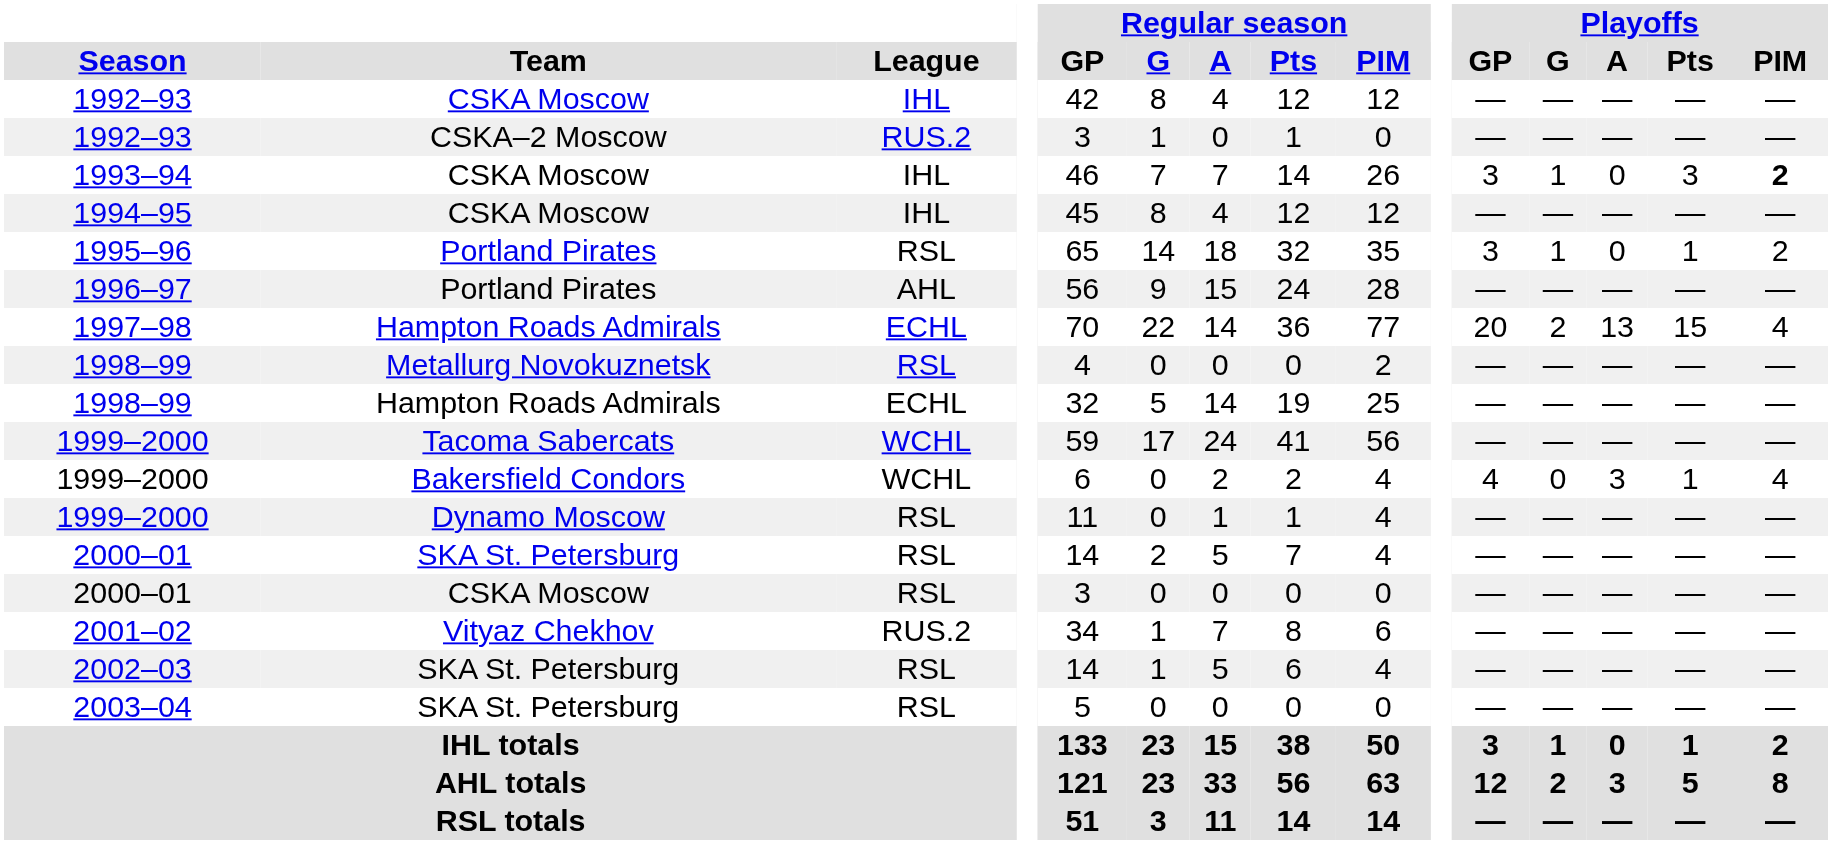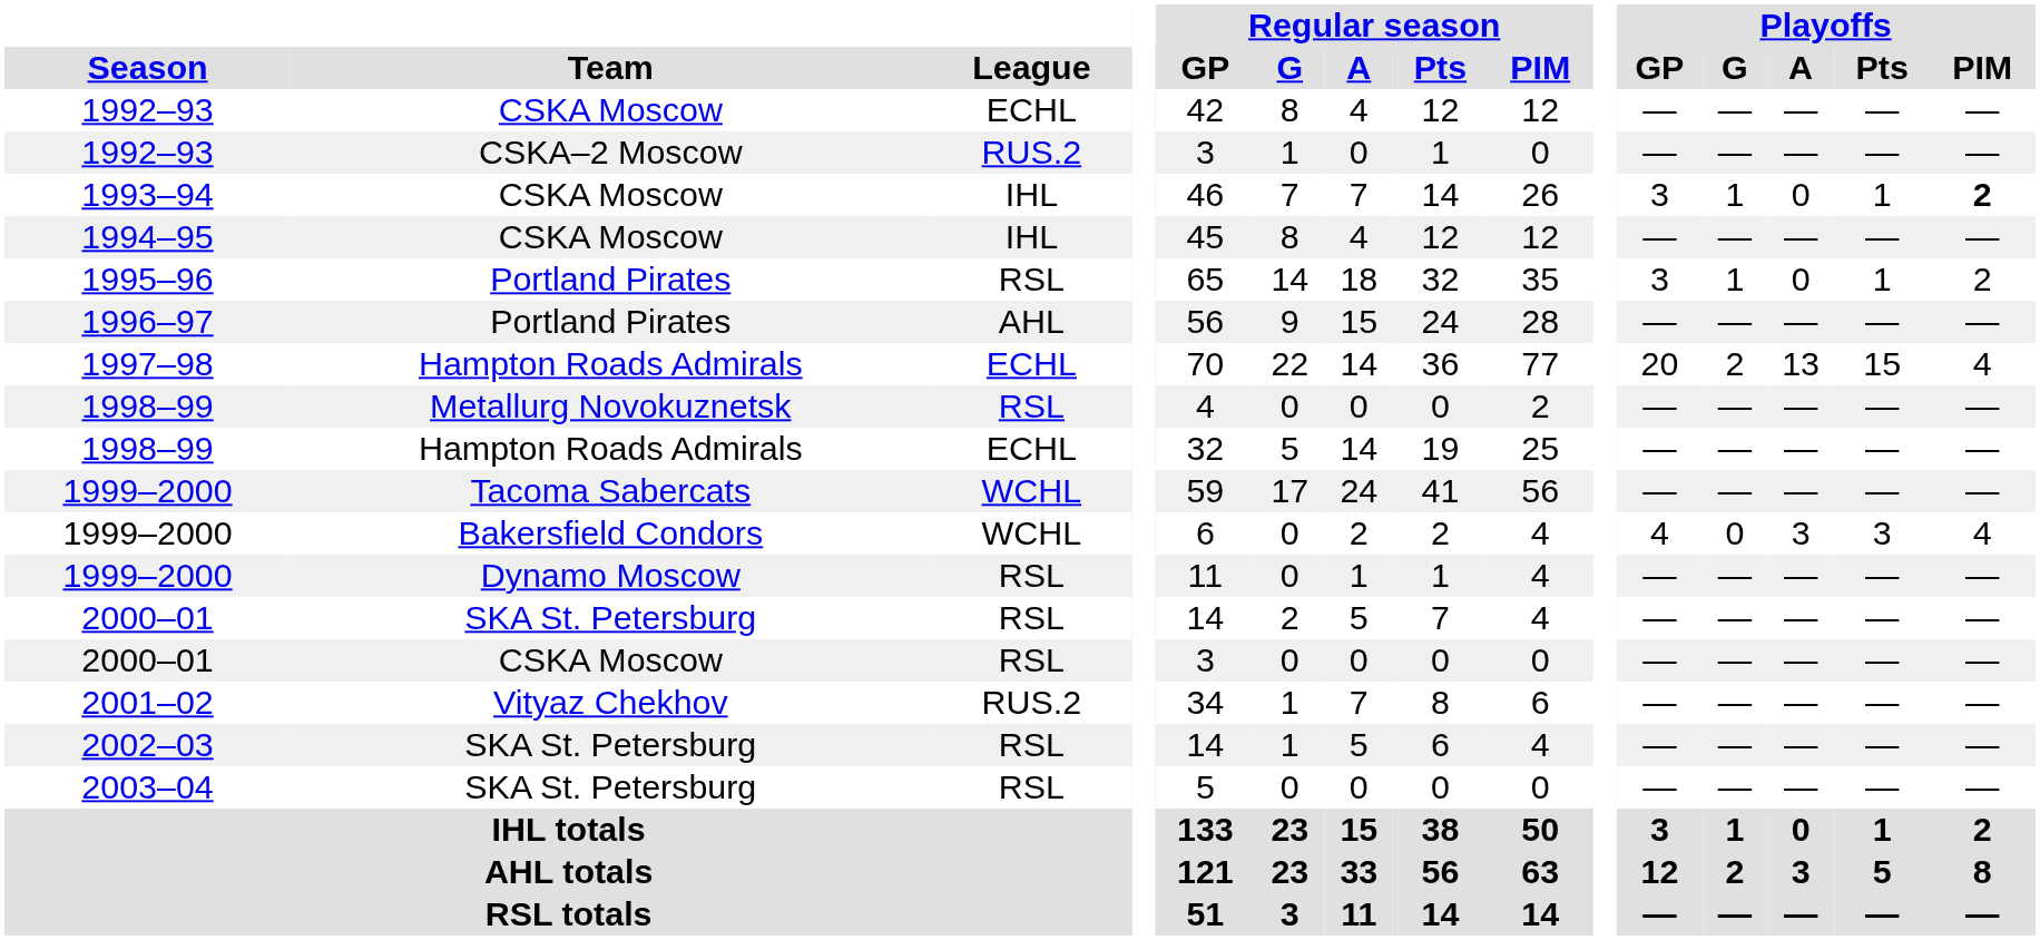 <table border="0" cellpadding="1" cellspacing="0" style="text-align:center; width:60em">
 <tr bgcolor="#e0e0e0">
 <th colspan="3" bgcolor="#ffffff"> </th>
 <th rowspan="99" bgcolor="#ffffff"> </th>
 <th colspan="5"><a href='#'>Regular season</a></th>
 <th rowspan="99" bgcolor="#ffffff"> </th>
 <th colspan="5"><a href='#'>Playoffs</a></th>
 </tr>
 <tr bgcolor="#e0e0e0">
 <th><a href='#'>Season</a></th>
 <th>Team</th>
 <th>League</th>
 <th>GP</th>
 <th><a href='#'>G</a></th>
 <th><a href='#'>A</a></th>
 <th><a href='#'>Pts</a></th>
 <th><a href='#'>PIM</a></th>
 <th>GP</th>
 <th>G</th>
 <th>A</th>
 <th>Pts</th>
 <th>PIM</th>
 </tr>
 <tr>
 <td><a href='#'>1992–93</a></td>
 <td><a href='#'>CSKA Moscow</a></td>
-<td><a href='#'>IHL</a></td>
+<td>ECHL</td>
 <td>42</td>
 <td>8</td>
 <td>4</td>
 <td>12</td>
 <td>12</td>
 <td>—</td>
 <td>—</td>
 <td>—</td>
 <td>—</td>
 <td>—</td>
 </tr>
 <tr bgcolor="#f0f0f0">
 <td><a href='#'>1992–93</a></td>
 <td>CSKA–2 Moscow</td>
 <td><a href='#'>RUS.2</a></td>
 <td>3</td>
 <td>1</td>
 <td>0</td>
 <td>1</td>
 <td>0</td>
 <td>—</td>
 <td>—</td>
 <td>—</td>
 <td>—</td>
 <td>—</td>
 </tr>
 <tr>
 <td><a href='#'>1993–94</a></td>
 <td>CSKA Moscow</td>
 <td>IHL</td>
 <td>46</td>
 <td>7</td>
 <td>7</td>
 <td>14</td>
 <td>26</td>
 <td>3</td>
 <td>1</td>
 <td>0</td>
-<td>3</td>
+<td>1</td>
 <td><strong>2</strong></td>
 </tr>
 <tr bgcolor="#f0f0f0">
 <td><a href='#'>1994–95</a></td>
 <td>CSKA Moscow</td>
 <td>IHL</td>
 <td>45</td>
 <td>8</td>
 <td>4</td>
 <td>12</td>
 <td>12</td>
 <td>—</td>
 <td>—</td>
 <td>—</td>
 <td>—</td>
 <td>—</td>
 </tr>
 <tr>
 <td><a href='#'>1995–96</a></td>
 <td><a href='#'>Portland Pirates</a></td>
 <td>RSL</td>
 <td>65</td>
 <td>14</td>
 <td>18</td>
 <td>32</td>
 <td>35</td>
 <td>3</td>
 <td>1</td>
 <td>0</td>
 <td>1</td>
 <td>2</td>
 </tr>
 <tr bgcolor="#f0f0f0">
 <td><a href='#'>1996–97</a></td>
 <td>Portland Pirates</td>
 <td>AHL</td>
 <td>56</td>
 <td>9</td>
 <td>15</td>
 <td>24</td>
 <td>28</td>
 <td>—</td>
 <td>—</td>
 <td>—</td>
 <td>—</td>
 <td>—</td>
 </tr>
 <tr>
 <td><a href='#'>1997–98</a></td>
 <td><a href='#'>Hampton Roads Admirals</a></td>
 <td><a href='#'>ECHL</a></td>
 <td>70</td>
 <td>22</td>
 <td>14</td>
 <td>36</td>
 <td>77</td>
 <td>20</td>
 <td>2</td>
 <td>13</td>
 <td>15</td>
 <td>4</td>
 </tr>
 <tr bgcolor="#f0f0f0">
 <td><a href='#'>1998–99</a></td>
 <td><a href='#'>Metallurg Novokuznetsk</a></td>
 <td><a href='#'>RSL</a></td>
 <td>4</td>
 <td>0</td>
 <td>0</td>
 <td>0</td>
 <td>2</td>
 <td>—</td>
 <td>—</td>
 <td>—</td>
 <td>—</td>
 <td>—</td>
 </tr>
 <tr>
 <td><a href='#'>1998–99</a></td>
 <td>Hampton Roads Admirals</td>
 <td>ECHL</td>
 <td>32</td>
 <td>5</td>
 <td>14</td>
 <td>19</td>
 <td>25</td>
 <td>—</td>
 <td>—</td>
 <td>—</td>
 <td>—</td>
 <td>—</td>
 </tr>
 <tr bgcolor="#f0f0f0">
 <td><a href='#'>1999–2000</a></td>
 <td><a href='#'>Tacoma Sabercats</a></td>
 <td><a href='#'>WCHL</a></td>
 <td>59</td>
 <td>17</td>
 <td>24</td>
 <td>41</td>
 <td>56</td>
 <td>—</td>
 <td>—</td>
 <td>—</td>
 <td>—</td>
 <td>—</td>
 </tr>
 <tr>
 <td>1999–2000</td>
 <td><a href='#'>Bakersfield Condors</a></td>
 <td>WCHL</td>
 <td>6</td>
 <td>0</td>
 <td>2</td>
 <td>2</td>
 <td>4</td>
 <td>4</td>
 <td>0</td>
 <td>3</td>
-<td>1</td>
+<td>3</td>
 <td>4</td>
 </tr>
 <tr bgcolor="#f0f0f0">
 <td><a href='#'>1999–2000</a></td>
 <td><a href='#'>Dynamo Moscow</a></td>
 <td>RSL</td>
 <td>11</td>
 <td>0</td>
 <td>1</td>
 <td>1</td>
 <td>4</td>
 <td>—</td>
 <td>—</td>
 <td>—</td>
 <td>—</td>
 <td>—</td>
 </tr>
 <tr>
 <td><a href='#'>2000–01</a></td>
 <td><a href='#'>SKA St. Petersburg</a></td>
 <td>RSL</td>
 <td>14</td>
 <td>2</td>
 <td>5</td>
 <td>7</td>
 <td>4</td>
 <td>—</td>
 <td>—</td>
 <td>—</td>
 <td>—</td>
 <td>—</td>
 </tr>
 <tr bgcolor="#f0f0f0">
 <td>2000–01</td>
 <td>CSKA Moscow</td>
 <td>RSL</td>
 <td>3</td>
 <td>0</td>
 <td>0</td>
 <td>0</td>
 <td>0</td>
 <td>—</td>
 <td>—</td>
 <td>—</td>
 <td>—</td>
 <td>—</td>
 </tr>
 <tr>
 <td><a href='#'>2001–02</a></td>
 <td><a href='#'>Vityaz Chekhov</a></td>
 <td>RUS.2</td>
 <td>34</td>
 <td>1</td>
 <td>7</td>
 <td>8</td>
 <td>6</td>
 <td>—</td>
 <td>—</td>
 <td>—</td>
 <td>—</td>
 <td>—</td>
 </tr>
 <tr bgcolor="#f0f0f0">
 <td><a href='#'>2002–03</a></td>
 <td>SKA St. Petersburg</td>
 <td>RSL</td>
 <td>14</td>
 <td>1</td>
 <td>5</td>
 <td>6</td>
 <td>4</td>
 <td>—</td>
 <td>—</td>
 <td>—</td>
 <td>—</td>
 <td>—</td>
 </tr>
 <tr>
 <td><a href='#'>2003–04</a></td>
 <td>SKA St. Petersburg</td>
 <td>RSL</td>
 <td>5</td>
 <td>0</td>
 <td>0</td>
 <td>0</td>
 <td>0</td>
 <td>—</td>
 <td>—</td>
 <td>—</td>
 <td>—</td>
 <td>—</td>
 </tr>
 <tr bgcolor="#e0e0e0">
 <th colspan="3">IHL totals</th>
 <th>133</th>
 <th>23</th>
 <th>15</th>
 <th>38</th>
 <th>50</th>
 <th>3</th>
 <th>1</th>
 <th>0</th>
 <th>1</th>
 <th>2</th>
 </tr>
 <tr bgcolor="#e0e0e0">
 <th colspan="3">AHL totals</th>
 <th>121</th>
 <th>23</th>
 <th>33</th>
 <th>56</th>
 <th>63</th>
 <th>12</th>
 <th>2</th>
 <th>3</th>
 <th>5</th>
 <th>8</th>
 </tr>
 <tr bgcolor="#e0e0e0">
 <th colspan="3">RSL totals</th>
 <th>51</th>
 <th>3</th>
 <th>11</th>
 <th>14</th>
 <th>14</th>
 <th>—</th>
 <th>—</th>
 <th>—</th>
 <th>—</th>
 <th>—</th>
 </tr>
 </table>
